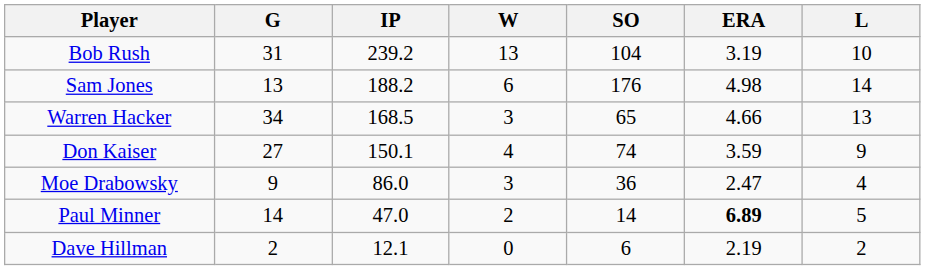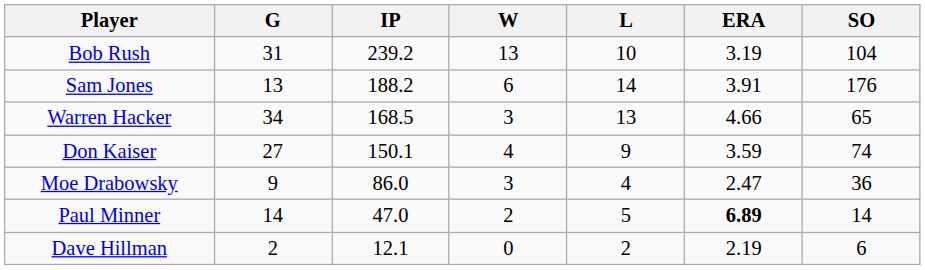 <table class="wikitable sortable">
 <tr>
 <th bgcolor="#DDDDFF" width="16%">Player</th>
 <th bgcolor="#DDDDFF" width="9%">G</th>
 <th bgcolor="#DDDDFF" width="9%">IP</th>
 <th bgcolor="#DDDDFF" width="9%">W</th>
+<th bgcolor="#DDDDFF" width="9%">L</th>
+<th bgcolor="#DDDDFF" width="9%">ERA</th>
 <th bgcolor="#DDDDFF" width="9%">SO</th>
-<th bgcolor="#DDDDFF" width="9%">ERA</th>
-<th bgcolor="#DDDDFF" width="9%">L</th>
 </tr>
 <tr align="center">
 <td><a href='#'>Bob Rush</a></td>
 <td>31</td>
 <td>239.2</td>
 <td>13</td>
+<td>10</td>
+<td>3.19</td>
 <td>104</td>
-<td>3.19</td>
-<td>10</td>
 </tr>
 <tr align="center">
 <td><a href='#'>Sam Jones</a></td>
 <td>13</td>
 <td>188.2</td>
 <td>6</td>
+<td>14</td>
+<td>3.91</td>
 <td>176</td>
-<td>4.98</td>
-<td>14</td>
 </tr>
 <tr align="center">
 <td><a href='#'>Warren Hacker</a></td>
 <td>34</td>
 <td>168.5</td>
 <td>3</td>
+<td>13</td>
+<td>4.66</td>
 <td>65</td>
-<td>4.66</td>
-<td>13</td>
 </tr>
 <tr align="center">
 <td><a href='#'>Don Kaiser</a></td>
 <td>27</td>
 <td>150.1</td>
 <td>4</td>
+<td>9</td>
+<td>3.59</td>
 <td>74</td>
-<td>3.59</td>
-<td>9</td>
 </tr>
 <tr align="center">
 <td><a href='#'>Moe Drabowsky</a></td>
 <td>9</td>
 <td>86.0</td>
 <td>3</td>
+<td>4</td>
+<td>2.47</td>
 <td>36</td>
-<td>2.47</td>
-<td>4</td>
 </tr>
 <tr align="center">
 <td><a href='#'>Paul Minner</a></td>
 <td>14</td>
 <td>47.0</td>
 <td>2</td>
+<td>5</td>
+<td><strong>6.89</strong></td>
 <td>14</td>
-<td><strong>6.89</strong></td>
-<td>5</td>
 </tr>
 <tr align="center">
 <td><a href='#'>Dave Hillman</a></td>
 <td>2</td>
 <td>12.1</td>
 <td>0</td>
+<td>2</td>
+<td>2.19</td>
 <td>6</td>
-<td>2.19</td>
-<td>2</td>
 </tr>
 </table>
